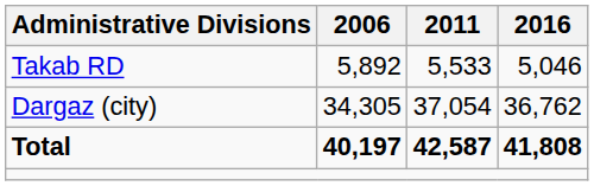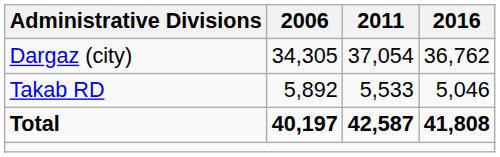 <table class="wikitable">
 <tr>
 <th>Administrative Divisions</th>
 <th>2006</th>
 <th>2011</th>
 <th>2016</th>
 </tr>
 <tr>
+<td><a href='#'>Dargaz</a> (city)</td>
+<td style="text-align: right;">34,305</td>
+<td style="text-align: right;">37,054</td>
+<td style="text-align: right;">36,762</td>
+</tr>
+<tr>
 <td><a href='#'>Takab RD</a></td>
 <td style="text-align: right;">5,892</td>
 <td style="text-align: right;">5,533</td>
 <td style="text-align: right;">5,046</td>
-</tr>
-<tr>
-<td><a href='#'>Dargaz</a> (city)</td>
-<td style="text-align: right;">34,305</td>
-<td style="text-align: right;">37,054</td>
-<td style="text-align: right;">36,762</td>
 </tr>
 <tr>
 <td><strong>Total</strong></td>
 <td style="text-align: right;"><strong>40,197</strong></td>
 <td style="text-align: right;"><strong>42,587</strong></td>
 <td style="text-align: right;"><strong>41,808</strong></td>
 </tr>
 <tr>
 <td colspan=4></td>
 </tr>
 </table>
